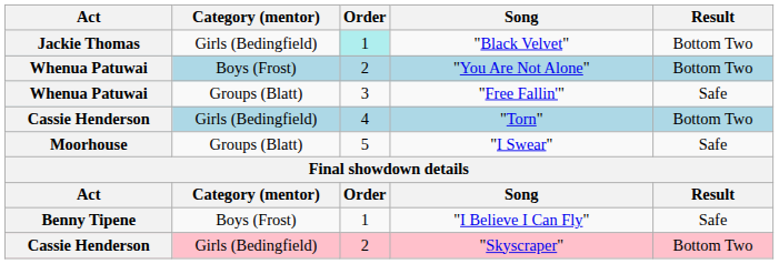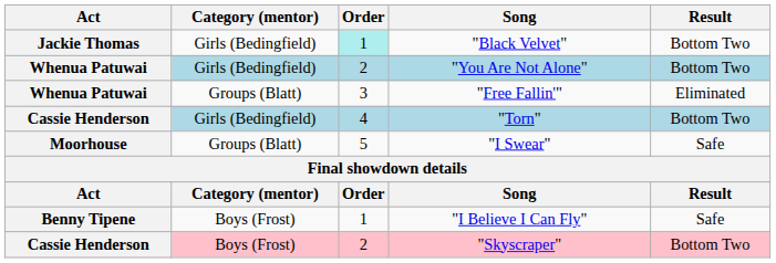 <table class="wikitable plainrowheaders" style="text-align:center;">
 <tr>
 <th scope="col" style="width:10em;">Act</th>
 <th scope="col" style="width:10em;">Category (mentor)</th>
 <th scope="col">Order</th>
 <th scope="col" style="width:16em;">Song</th>
 <th scope="col" style="width:7em;">Result</th>
 </tr>
 <tr>
 <th scope="row">Jackie Thomas</th>
 <td>Girls (Bedingfield)</td>
 <td style="background: paleturquoise;">1</td>
 <td>"<a href='#'>Black Velvet</a>"</td>
 <td>Bottom Two</td>
 </tr>
 <tr style="background:lightblue;">
 <th scope="row">Whenua Patuwai</th>
-<td>Boys (Frost)</td>
+<td>Girls (Bedingfield)</td>
 <td>2</td>
 <td>"<a href='#'>You Are Not Alone</a>"</td>
 <td>Bottom Two</td>
 </tr>
 <tr>
 <th scope="row">Whenua Patuwai</th>
 <td>Groups (Blatt)</td>
 <td>3</td>
 <td>"<a href='#'>Free Fallin'</a>"</td>
-<td>Safe</td>
+<td>Eliminated</td>
 </tr>
 <tr style="background:lightblue;">
 <th scope="row">Cassie Henderson</th>
 <td>Girls (Bedingfield)</td>
 <td>4</td>
 <td>"<a href='#'>Torn</a>"</td>
 <td>Bottom Two</td>
 </tr>
 <tr>
 <th scope="row">Moorhouse</th>
 <td>Groups (Blatt)</td>
 <td>5</td>
 <td>"<a href='#'>I Swear</a>"</td>
 <td>Safe</td>
 </tr>
 <tr>
 <th colspan="5">Final showdown details</th>
 </tr>
 <tr>
 <th scope="col" style="width:10em;">Act</th>
 <th scope="col" style="width:10em;">Category (mentor)</th>
 <th scope="col">Order</th>
 <th scope="col" style="width:16em;">Song</th>
 <th scope="col" style="width:6em;">Result</th>
 </tr>
 <tr>
 <th scope="row">Benny Tipene</th>
 <td>Boys (Frost)</td>
 <td>1</td>
 <td>"<a href='#'>I Believe I Can Fly</a>"</td>
 <td>Safe</td>
 </tr>
 <tr style="background:pink;">
 <th scope="row">Cassie Henderson</th>
-<td>Girls (Bedingfield)</td>
+<td>Boys (Frost)</td>
 <td>2</td>
 <td>"<a href='#'>Skyscraper</a>"</td>
 <td>Bottom Two</td>
 </tr>
 </table>
